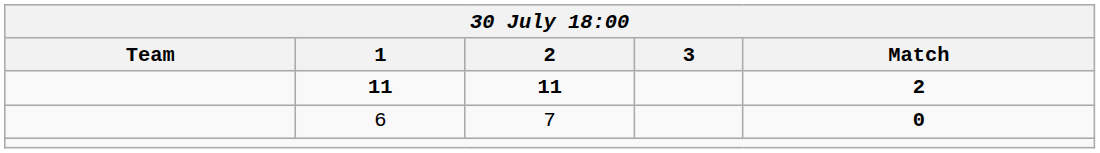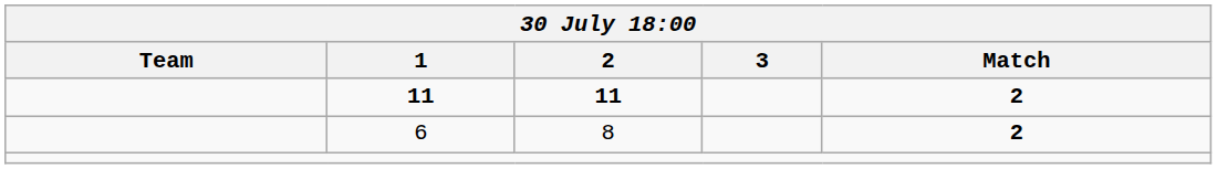 <table class=wikitable style="text-align:center; width: 55%">
 <tr>
 <th colspan=10><em>30 July 18:00</em></th>
 </tr>
 <tr>
 <th>Team</th>
 <th>1</th>
 <th>2</th>
 <th>3</th>
 <th>Match</th>
 </tr>
 <tr>
 <td align=left><strong><br></strong></td>
 <td><strong>11</strong></td>
 <td><strong>11</strong></td>
 <td></td>
 <td><strong>2</strong></td>
 </tr>
 <tr>
 <td align=left><br></td>
 <td>6</td>
-<td>7</td>
+<td>8</td>
 <td></td>
-<td><strong>0</strong></td>
+<td><strong>2</strong></td>
 </tr>
 <tr>
 <td colspan=10></td>
 </tr>
 </table>
